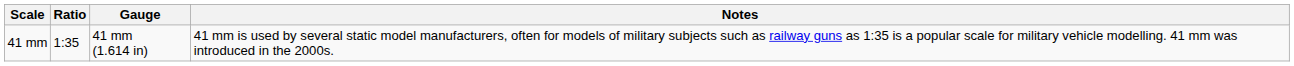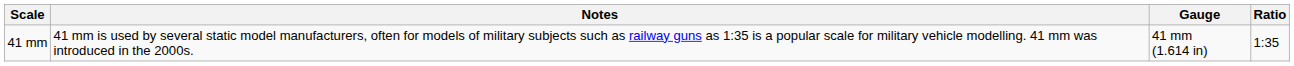 <table class=wikitable>
 <tr>
 <th>Scale</th>
+<th>Notes</th>
+<th>Gauge</th>
 <th>Ratio</th>
-<th>Gauge</th>
-<th>Notes</th>
 </tr>
 <tr>
 <td>41 mm</td>
+<td>41 mm is used by several static model manufacturers, often for models of military subjects such as <a href='#'>railway guns</a> as 1:35 is a popular scale for military vehicle modelling. 41 mm was introduced in the 2000s.<br></td>
+<td>41 mm (1.614 in)</td>
 <td>1:35</td>
-<td>41 mm (1.614 in)</td>
-<td>41 mm is used by several static model manufacturers, often for models of military subjects such as <a href='#'>railway guns</a> as 1:35 is a popular scale for military vehicle modelling. 41 mm was introduced in the 2000s.<br></td>
 </tr>
 </table>
